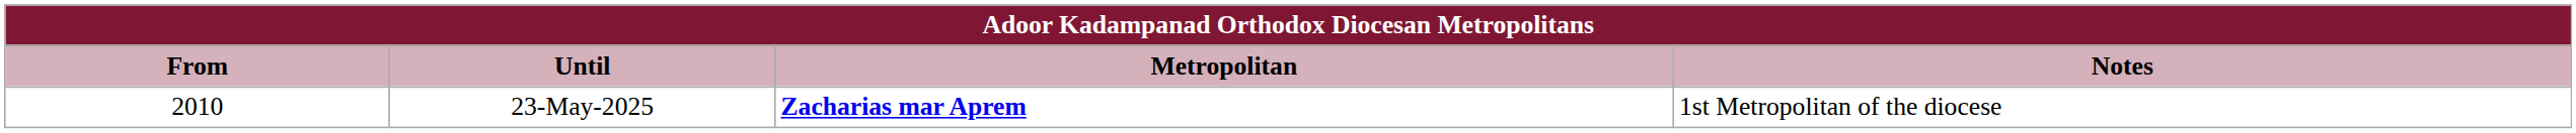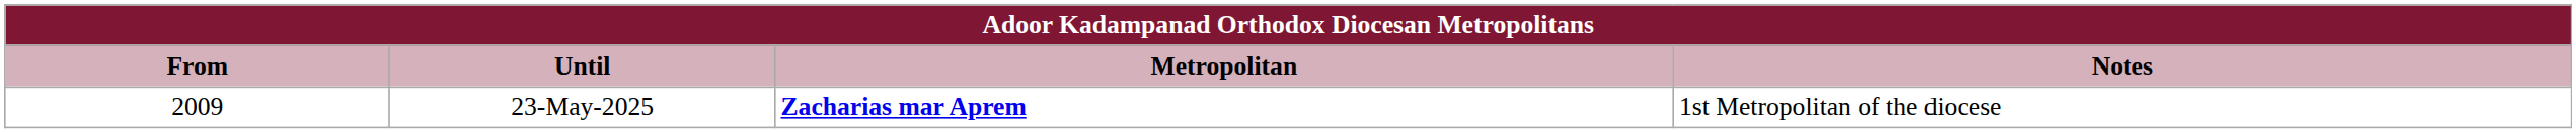 <table class="wikitable" style="width: 100%;">
 <tr>
 <th colspan="4" style="background-color: #7F1734; color: white;">Adoor Kadampanad Orthodox Diocesan Metropolitans</th>
 </tr>
 <tr>
 <th style="background-color: #D4B1BB; width: 15%;">From</th>
 <th style="background-color: #D4B1BB; width: 15%;">Until</th>
 <th style="background-color: #D4B1BB; width: 35%;">Metropolitan</th>
 <th style="background-color: #D4B1BB; width: 35%;">Notes</th>
 </tr>
 <tr valign="top" style="background-color: white;">
-<td style="text-align: center;">2010</td>
+<td style="text-align: center;">2009</td>
 <td style="text-align: center;">23-May-2025</td>
 <td><strong><a href='#'>Zacharias mar Aprem</a></strong></td>
 <td>1st Metropolitan of the diocese</td>
 </tr>
 </table>
